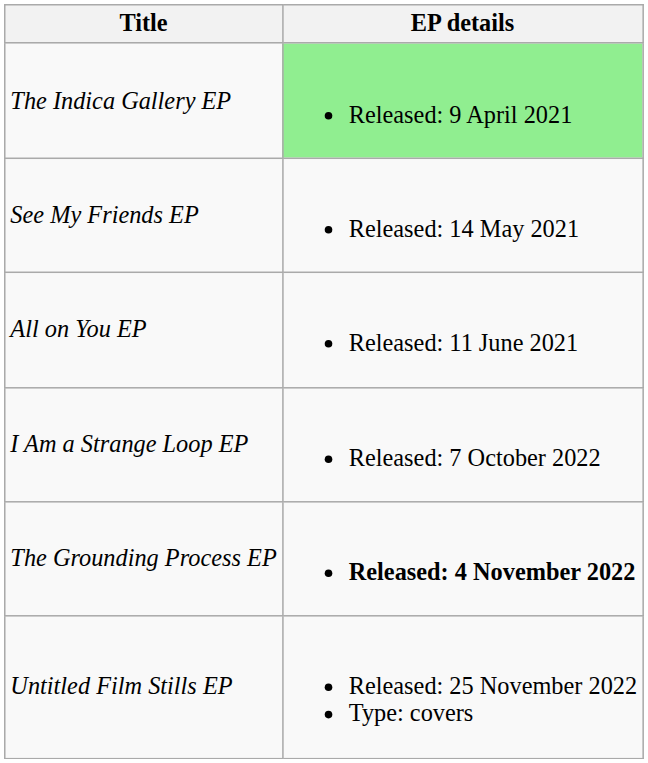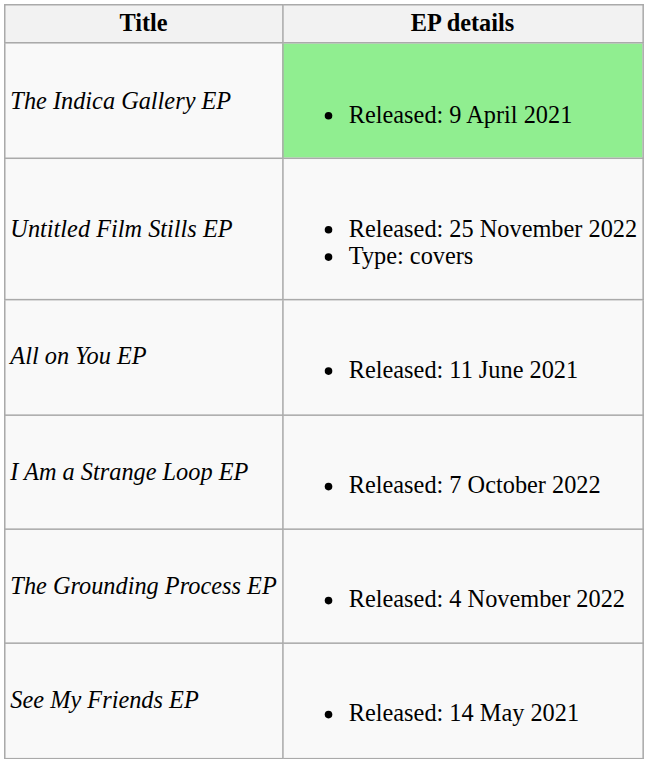 <table class="wikitable">
 <tr>
 <th>Title</th>
 <th>EP details</th>
 </tr>
 <tr>
 <td><em>The Indica Gallery EP</em></td>
 <td style="background: lightgreen;"><br><ul><li>Released: 9 April 2021</li></ul></td>
 </tr>
 <tr>
-<td><em>See My Friends EP</em></td>
-<td><br><ul><li>Released: 14 May 2021</li></ul></td>
+<td><em>Untitled Film Stills EP</em></td>
+<td><br><ul><li>Released: 25 November 2022</li><li>Type: covers</li></ul></td>
 </tr>
 <tr>
 <td><em>All on You EP</em></td>
 <td><br><ul><li>Released: 11 June 2021</li></ul></td>
 </tr>
 <tr>
 <td><em>I Am a Strange Loop EP</em></td>
 <td><br><ul><li>Released: 7 October 2022</li></ul></td>
 </tr>
 <tr>
 <td><em>The Grounding Process EP</em></td>
-<td><strong><br><ul><li>Released: 4 November 2022</li></ul></strong></td>
+<td><br><ul><li>Released: 4 November 2022</li></ul></td>
 </tr>
 <tr>
-<td><em>Untitled Film Stills EP</em></td>
-<td><br><ul><li>Released: 25 November 2022</li><li>Type: covers</li></ul></td>
+<td><em>See My Friends EP</em></td>
+<td><br><ul><li>Released: 14 May 2021</li></ul></td>
 </tr>
 </table>
